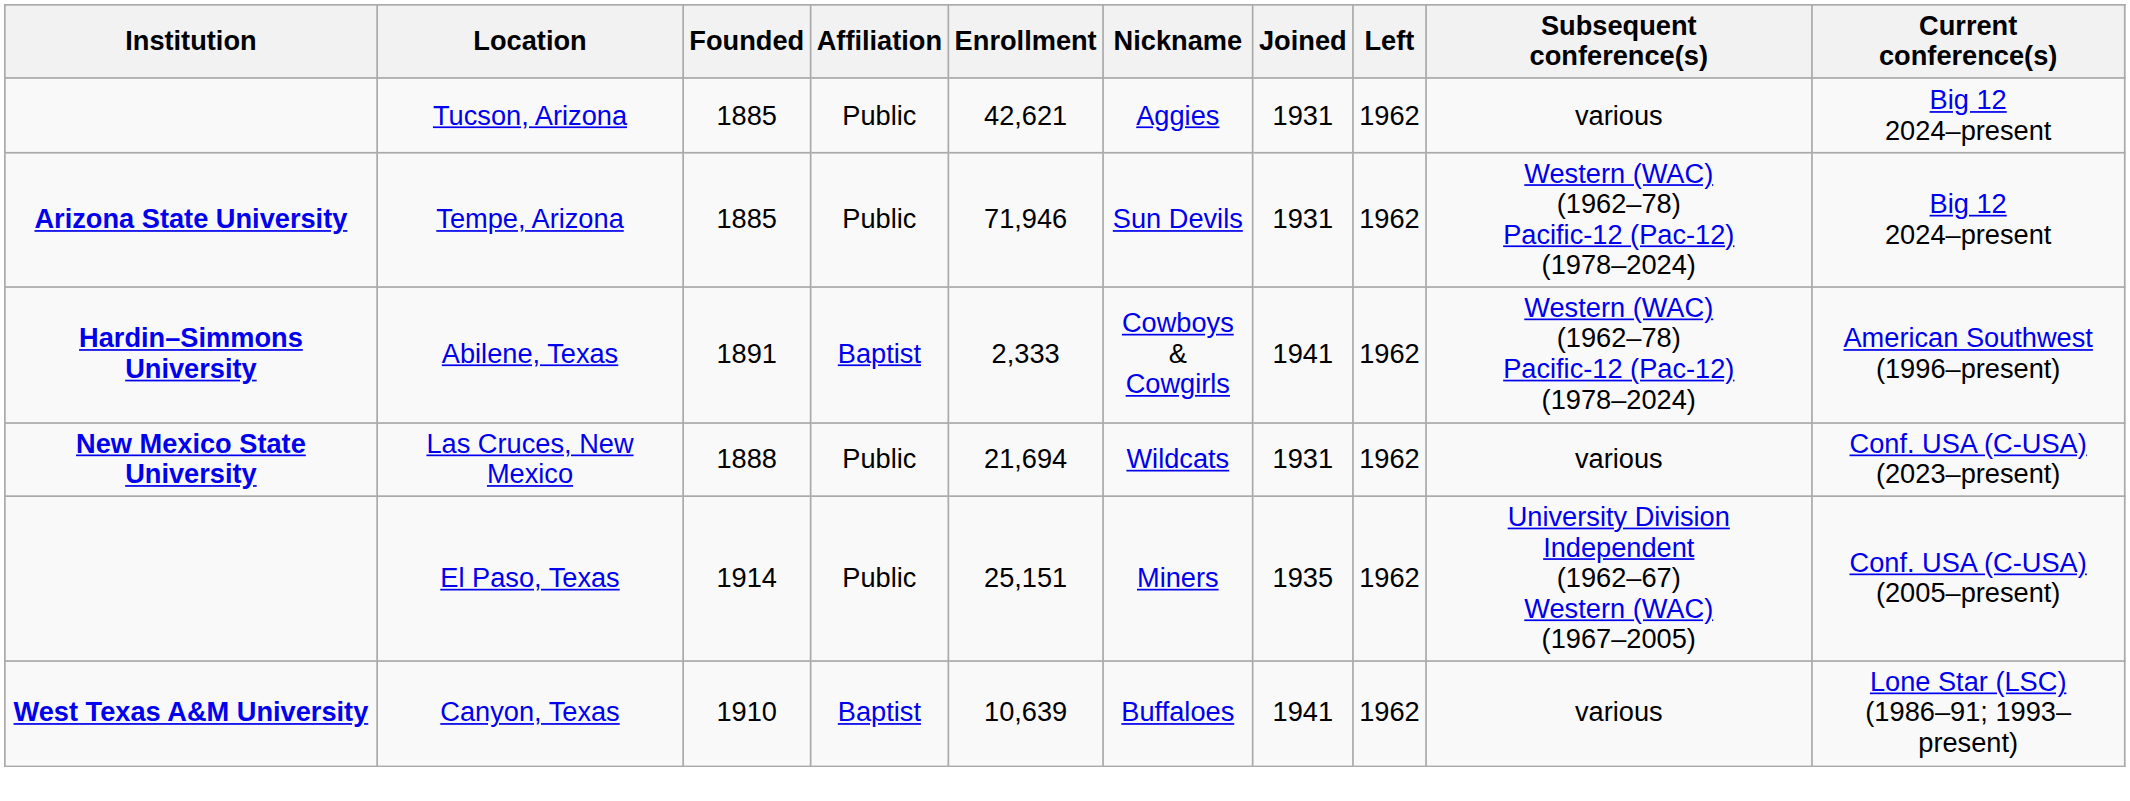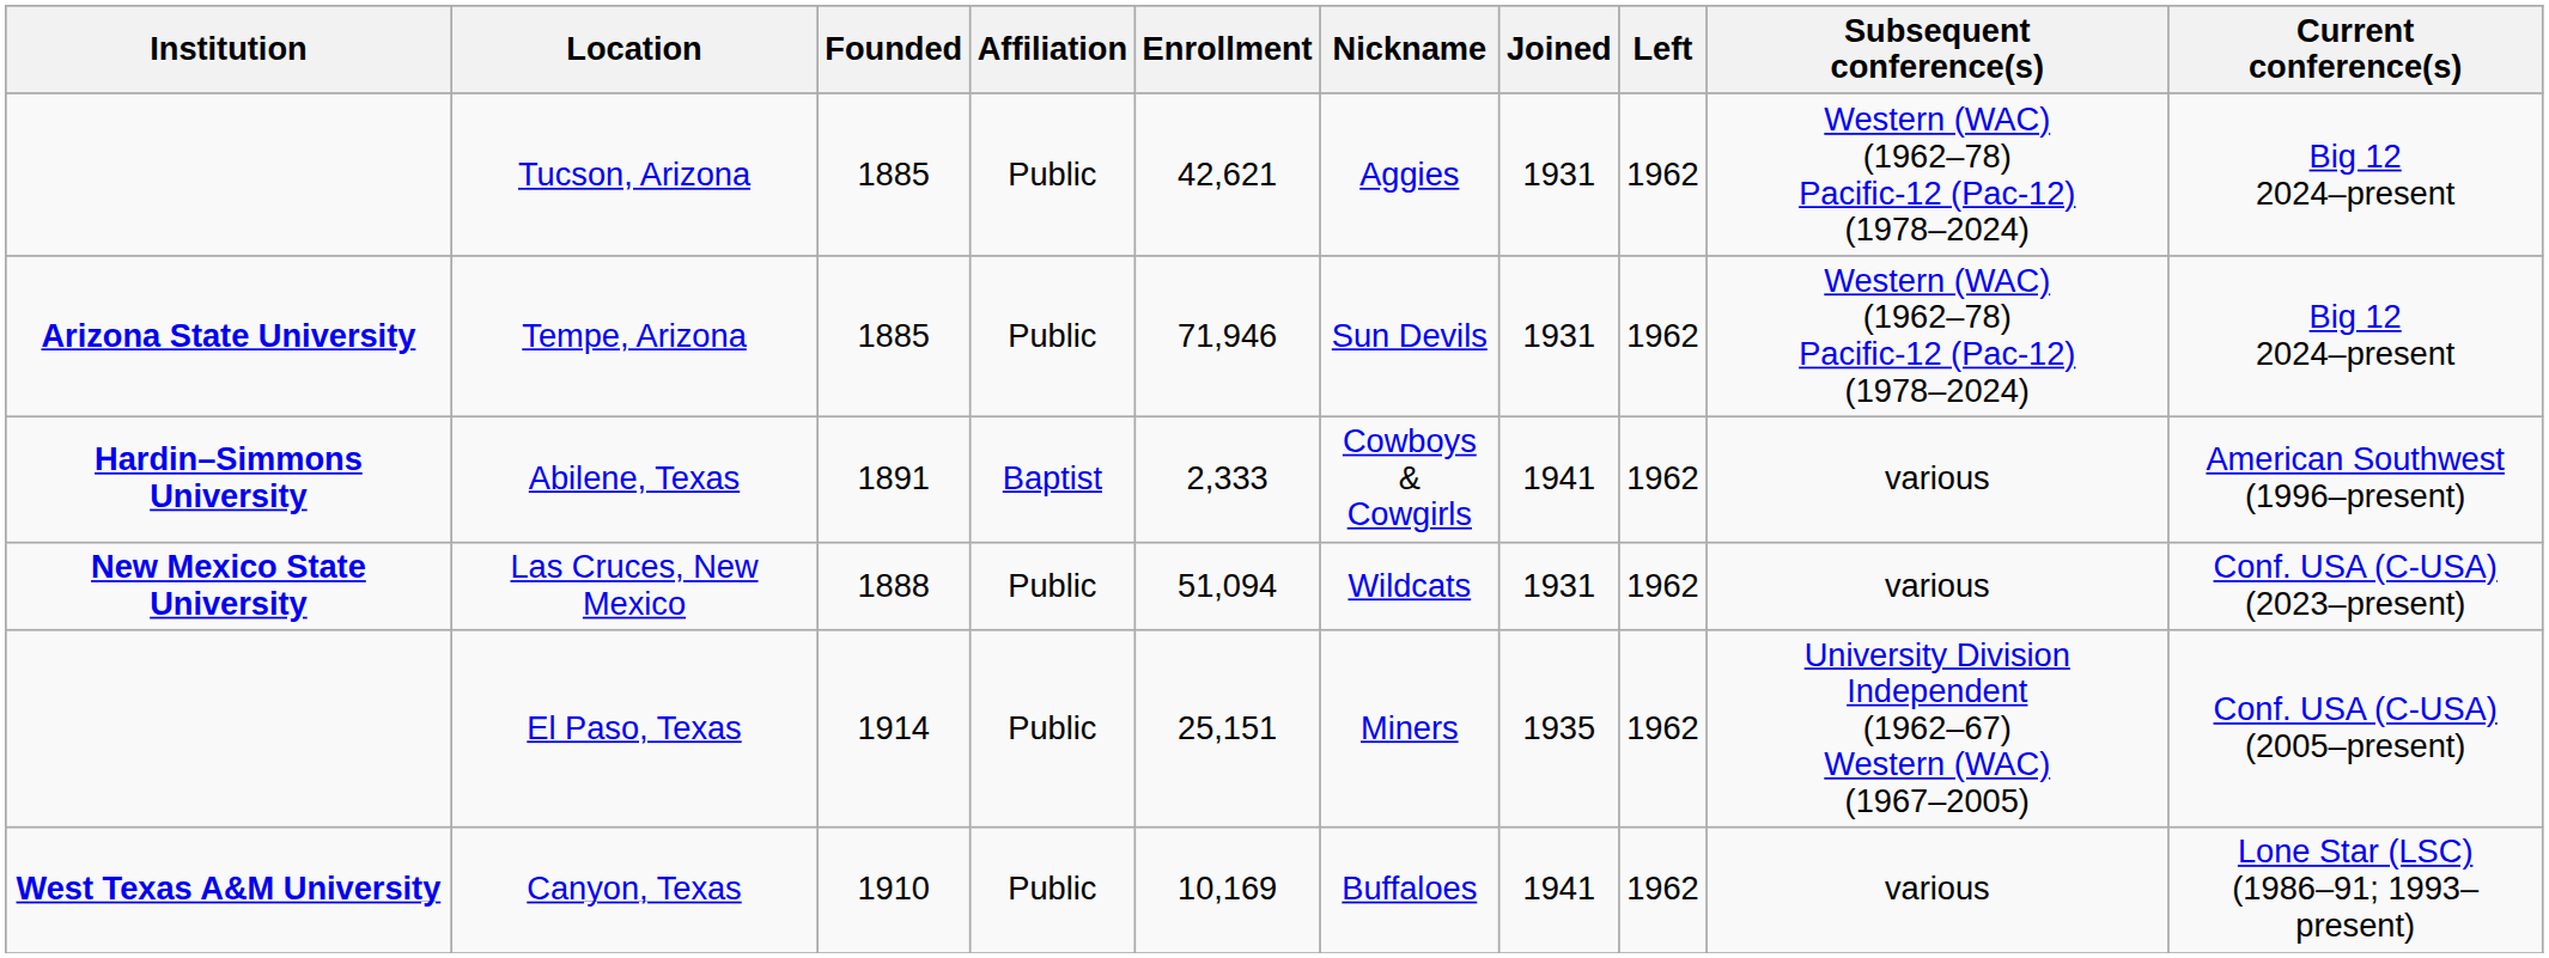 <table class="sortable wikitable" style="text-align:center;">
 <tr>
 <th>Institution</th>
 <th>Location</th>
 <th>Founded</th>
 <th>Affiliation</th>
 <th>Enrollment</th>
 <th>Nickname</th>
 <th>Joined</th>
 <th>Left</th>
 <th>Subsequent<br>conference(s)</th>
 <th>Current<br>conference(s)</th>
 </tr>
 <tr>
 <td></td>
 <td><a href='#'>Tucson, Arizona</a></td>
 <td>1885</td>
 <td>Public</td>
 <td>42,621</td>
 <td><a href='#'>Aggies</a></td>
 <td>1931</td>
 <td>1962</td>
-<td>various</td>
+<td><a href='#'>Western (WAC)</a><br>(1962–78)<br><a href='#'>Pacific-12 (Pac-12)</a><br>(1978–2024)</td>
 <td><a href='#'>Big 12</a><br>2024–present</td>
 </tr>
 <tr>
 <td><strong><a href='#'>Arizona State University</a></strong></td>
 <td><a href='#'>Tempe, Arizona</a></td>
 <td>1885</td>
 <td>Public</td>
 <td>71,946</td>
 <td><a href='#'>Sun Devils</a></td>
 <td>1931</td>
 <td>1962</td>
 <td><a href='#'>Western (WAC)</a><br>(1962–78)<br><a href='#'>Pacific-12 (Pac-12)</a><br>(1978–2024)</td>
 <td><a href='#'>Big 12</a><br>2024–present</td>
 </tr>
 <tr>
 <td><strong><a href='#'>Hardin–Simmons University</a></strong></td>
 <td><a href='#'>Abilene, Texas</a></td>
 <td>1891</td>
 <td><a href='#'>Baptist</a></td>
 <td>2,333</td>
 <td><a href='#'>Cowboys</a> &<br><a href='#'>Cowgirls</a></td>
 <td>1941</td>
 <td>1962</td>
-<td><a href='#'>Western (WAC)</a><br>(1962–78)<br><a href='#'>Pacific-12 (Pac-12)</a><br>(1978–2024)</td>
+<td>various</td>
 <td><a href='#'>American Southwest</a><br>(1996–present)</td>
 </tr>
 <tr>
 <td><strong><a href='#'>New Mexico State University</a></strong></td>
 <td><a href='#'>Las Cruces, New Mexico</a></td>
 <td>1888</td>
 <td>Public</td>
-<td>21,694</td>
+<td>51,094</td>
 <td><a href='#'>Wildcats</a></td>
 <td>1931</td>
 <td>1962</td>
 <td>various</td>
 <td><a href='#'>Conf. USA (C-USA)</a><br>(2023–present)</td>
 </tr>
 <tr>
 <td></td>
 <td><a href='#'>El Paso, Texas</a></td>
 <td>1914</td>
 <td>Public</td>
 <td>25,151</td>
 <td><a href='#'>Miners</a></td>
 <td>1935</td>
 <td>1962</td>
 <td><a href='#'>University Division Independent</a><br>(1962–67)<br><a href='#'>Western (WAC)</a><br>(1967–2005)</td>
 <td><a href='#'>Conf. USA (C-USA)</a><br>(2005–present)<br></td>
 </tr>
 <tr>
 <td><strong><a href='#'>West Texas A&M University</a></strong></td>
 <td><a href='#'>Canyon, Texas</a></td>
 <td>1910</td>
-<td><a href='#'>Baptist</a></td>
-<td>10,639</td>
+<td>Public</td>
+<td>10,169</td>
 <td><a href='#'>Buffaloes</a></td>
 <td>1941</td>
 <td>1962</td>
 <td>various</td>
 <td><a href='#'>Lone Star (LSC)</a><br>(1986–91; 1993–present)</td>
 </tr>
 </table>
